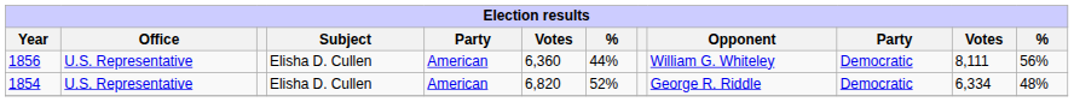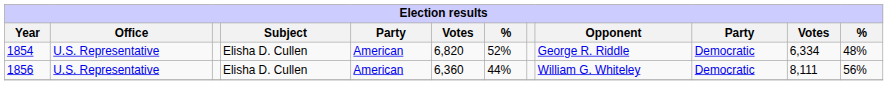 <table class=wikitable style="width: 94%" style="text-align: center;" align="center">
 <tr bgcolor=#cccccc>
 <th colspan=12 style="background: #ccccff;">Election results</th>
 </tr>
 <tr>
 <th><strong>Year</strong></th>
 <th><strong>Office</strong></th>
 <th></th>
 <th><strong>Subject</strong></th>
 <th><strong>Party</strong></th>
 <th><strong>Votes</strong></th>
 <th><strong>%</strong></th>
 <th></th>
 <th><strong>Opponent</strong></th>
 <th><strong>Party</strong></th>
 <th><strong>Votes</strong></th>
 <th><strong>%</strong></th>
 </tr>
 <tr>
+<td><a href='#'>1854</a></td>
+<td><a href='#'>U.S. Representative</a></td>
+<td></td>
+<td>Elisha D. Cullen</td>
+<td><a href='#'>American</a></td>
+<td>6,820</td>
+<td>52%</td>
+<td></td>
+<td><a href='#'>George R. Riddle</a></td>
+<td><a href='#'>Democratic</a></td>
+<td>6,334</td>
+<td>48%</td>
+</tr>
+<tr>
 <td><a href='#'>1856</a></td>
 <td><a href='#'>U.S. Representative</a></td>
 <td></td>
 <td>Elisha D. Cullen</td>
 <td><a href='#'>American</a></td>
 <td>6,360</td>
 <td>44%</td>
 <td></td>
 <td><a href='#'>William G. Whiteley</a></td>
 <td><a href='#'>Democratic</a></td>
 <td>8,111</td>
 <td>56%</td>
 </tr>
 <tr>
-<td><a href='#'>1854</a></td>
-<td><a href='#'>U.S. Representative</a></td>
-<td></td>
-<td>Elisha D. Cullen</td>
-<td><a href='#'>American</a></td>
-<td>6,820</td>
-<td>52%</td>
-<td></td>
-<td><a href='#'>George R. Riddle</a></td>
-<td><a href='#'>Democratic</a></td>
-<td>6,334</td>
-<td>48%</td>
-</tr>
-<tr>
 </tr>
 </table>
